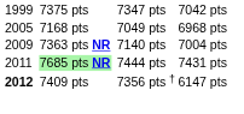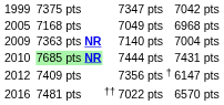 <table>
 <tr>
 <td>1999</td>
 <td></td>
 <td>7375 pts</td>
 <td></td>
 <td>7347 pts</td>
 <td></td>
 <td>7042 pts</td>
 </tr>
 <tr>
 <td>2005</td>
 <td></td>
 <td>7168 pts</td>
 <td></td>
 <td>7049 pts</td>
 <td></td>
 <td>6968 pts</td>
 </tr>
 <tr>
 <td>2009</td>
 <td></td>
 <td>7363 pts <strong><a href='#'>NR</a></strong></td>
 <td></td>
 <td>7140 pts</td>
 <td></td>
 <td>7004 pts</td>
 </tr>
 <tr>
-<td>2011</td>
+<td>2010</td>
 <td></td>
 <td bgcolor=#A9F5A9>7685 pts <strong><a href='#'>NR</a></strong></td>
 <td></td>
 <td>7444 pts</td>
 <td></td>
 <td>7431 pts</td>
 </tr>
 <tr>
-<td><strong>2012</strong></td>
+<td>2012</td>
 <td></td>
 <td>7409 pts</td>
 <td></td>
 <td>7356 pts</td>
 <td> <sup>†</sup></td>
 <td>6147 pts</td>
 </tr>
+<tr>
+<td>2016</td>
+<td></td>
+<td>7481 pts</td>
+<td> <sup>††</sup></td>
+<td>7022 pts</td>
+<td></td>
+<td>6570 pts</td>
+</tr>
 </table>
